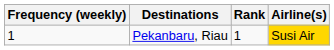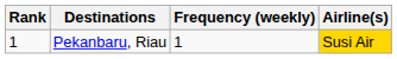 <table class="wikitable sortable" style="font-size:89%;" cellpadding=4>
 <tr bgcolor="#DDDDDD">
+<th>Rank</th>
+<th>Destinations</th>
 <th>Frequency (weekly)</th>
-<th>Destinations</th>
-<th>Rank</th>
 <th>Airline(s)</th>
 </tr>
 <tr>
 <td>1</td>
 <td><a href='#'>Pekanbaru</a>, Riau</td>
 <td>1</td>
 <td style="background: gold;">Susi Air</td>
 </tr>
 </table>
